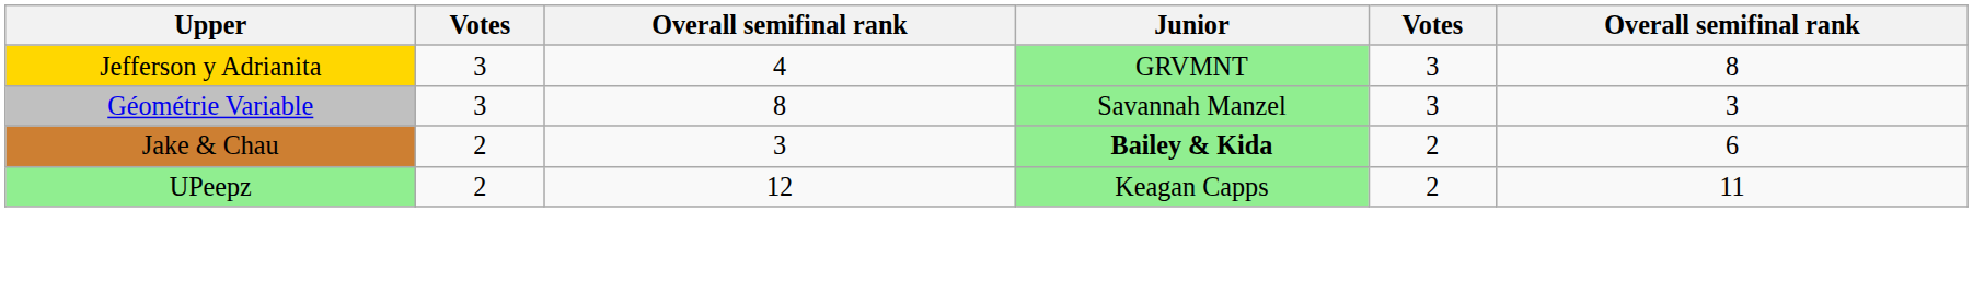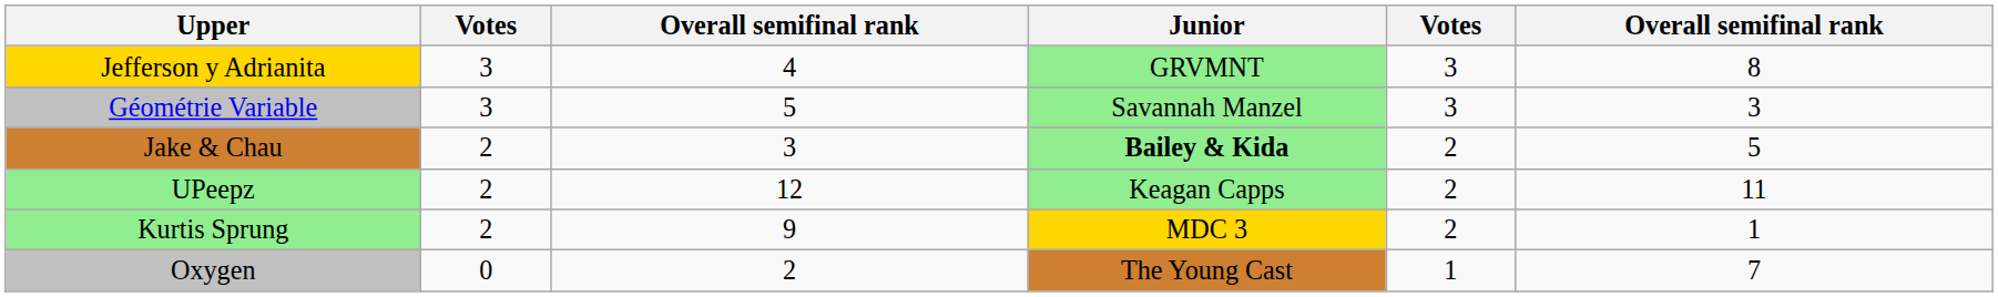 <table class="wikitable" style="text-align:center; line-height:17px; width:75%;">
 <tr>
 <th scope="col">Upper</th>
 <th scope="col">Votes</th>
 <th scope="col">Overall semifinal rank</th>
 <th scope="col">Junior</th>
 <th scope="col">Votes</th>
 <th scope="col">Overall semifinal rank</th>
 </tr>
 <tr>
 <td style="background:Gold">Jefferson y Adrianita</td>
 <td>3</td>
 <td>4</td>
 <td style="background:lightgreen">GRVMNT</td>
 <td>3</td>
 <td>8</td>
 </tr>
 <tr>
 <td style="background:Silver"><a href='#'>Géométrie Variable</a></td>
 <td>3</td>
-<td>8</td>
+<td>5</td>
 <td style="background:lightgreen">Savannah Manzel</td>
 <td>3</td>
 <td>3</td>
 </tr>
 <tr>
 <td style="background:#cd7f32">Jake & Chau</td>
 <td>2</td>
 <td>3</td>
 <td style="background:lightgreen"><strong>Bailey & Kida</strong></td>
 <td>2</td>
-<td>6</td>
+<td>5</td>
 </tr>
 <tr>
 <td style="background:lightgreen">UPeepz</td>
 <td>2</td>
 <td>12</td>
 <td style="background:lightgreen">Keagan Capps</td>
 <td>2</td>
 <td>11</td>
 </tr>
+<tr>
+<td style="background:lightgreen">Kurtis Sprung</td>
+<td>2</td>
+<td>9</td>
+<td style="background:Gold">MDC 3</td>
+<td>2</td>
+<td>1</td>
+</tr>
+<tr>
+<td style="background:Silver">Oxygen</td>
+<td>0</td>
+<td>2</td>
+<td style="background:#cd7f32">The Young Cast</td>
+<td>1</td>
+<td>7</td>
+</tr>
 </table>
